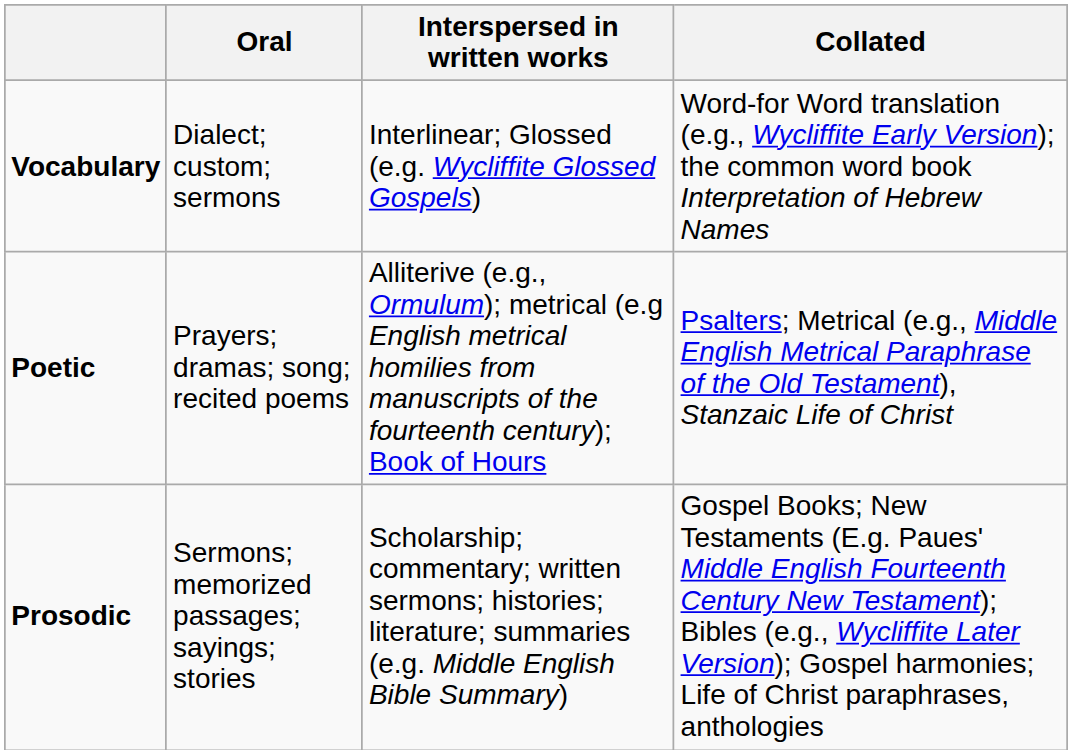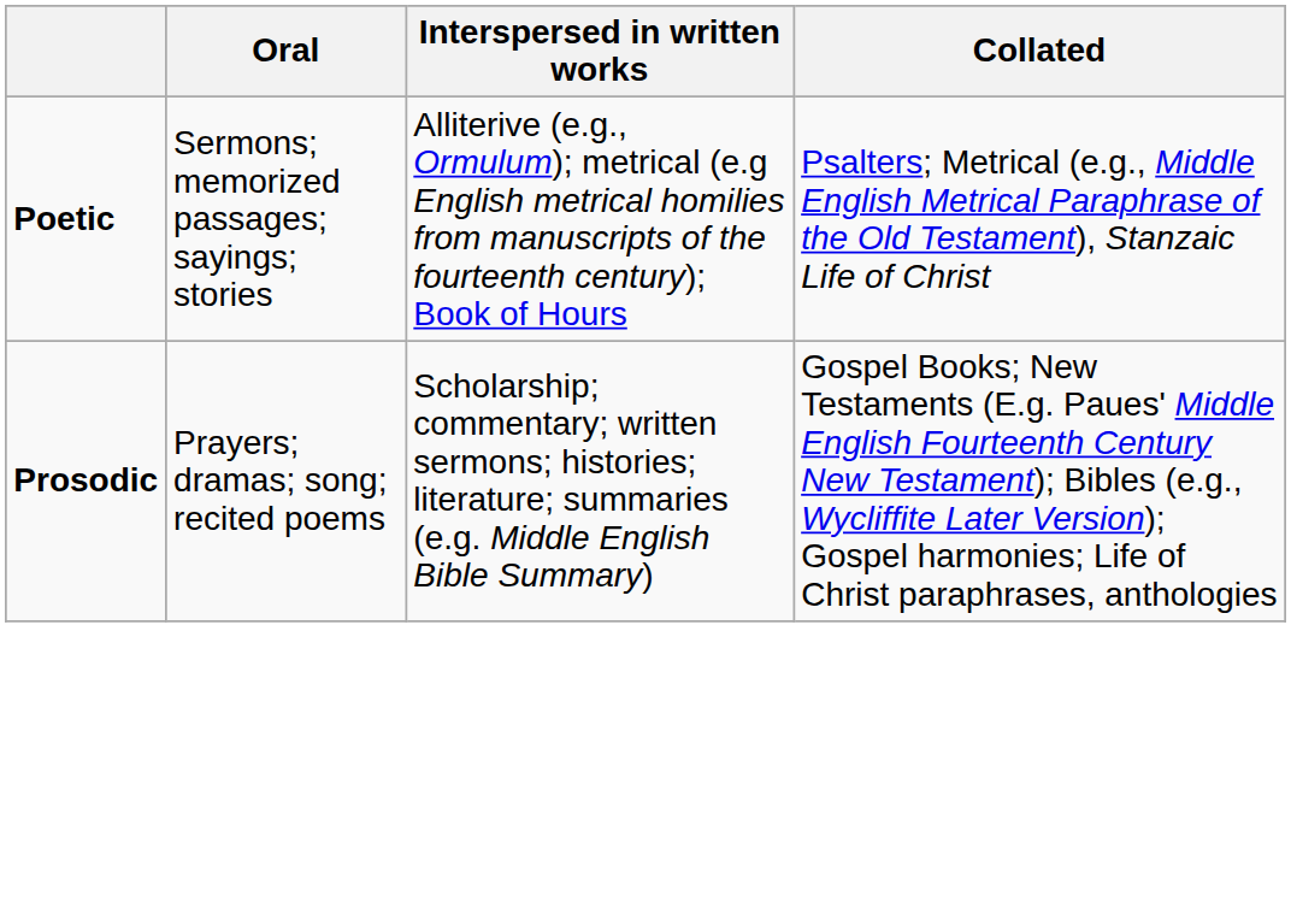 <table class="wikitable">
 <tr>
 <th></th>
 <th>Oral</th>
 <th>Interspersed in written works</th>
 <th>Collated</th>
 </tr>
 <tr>
-<td><strong>Vocabulary</strong></td>
-<td>Dialect; custom; sermons</td>
-<td>Interlinear; Glossed (e.g. <em><a href='#'>Wycliffite Glossed Gospels</a></em>)</td>
-<td>Word-for Word translation (e.g., <em><a href='#'>Wycliffite Early Version</a></em>); the common word book <em>Interpretation of Hebrew Names</em></td>
-</tr>
-<tr>
 <td><strong>Poetic</strong></td>
-<td>Prayers; dramas; song; recited poems</td>
+<td>Sermons; memorized passages; sayings; stories</td>
 <td>Alliterive (e.g., <em><a href='#'>Ormulum</a></em>); metrical (e.g <em>English metrical homilies from manuscripts of the fourteenth century</em>); <a href='#'>Book of Hours</a></td>
 <td><a href='#'>Psalters</a>; Metrical (e.g., <em><a href='#'>Middle English Metrical Paraphrase of the Old Testament</a></em>), <em>Stanzaic Life of Christ</em></td>
 </tr>
 <tr>
 <td><strong>Prosodic</strong></td>
-<td>Sermons; memorized passages; sayings; stories</td>
+<td>Prayers; dramas; song; recited poems</td>
 <td>Scholarship; commentary; written sermons; histories; literature; summaries (e.g. <em>Middle English Bible Summary</em>)</td>
 <td>Gospel Books; New Testaments (E.g. Paues' <em><a href='#'>Middle English Fourteenth Century New Testament</a></em>); Bibles (e.g., <em><a href='#'>Wycliffite Later Version</a></em>); Gospel harmonies; Life of Christ paraphrases, anthologies</td>
 </tr>
 </table>
